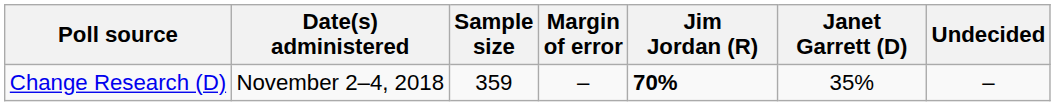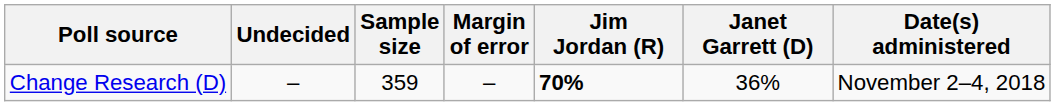 <table class="wikitable">
 <tr>
 <th>Poll source</th>
-<th>Date(s)<br>administered</th>
+<th>Undecided</th>
 <th>Sample<br>size</th>
 <th>Margin<br>of error</th>
 <th style="width:100px;">Jim<br>Jordan (R)</th>
 <th style="width:100px;">Janet<br>Garrett (D)</th>
-<th>Undecided</th>
+<th>Date(s)<br>administered</th>
 </tr>
 <tr>
 <td><a href='#'>Change Research (D)</a></td>
-<td align="center">November 2–4, 2018</td>
+<td align="center">–</td>
 <td align="center">359</td>
 <td align="center">–</td>
 <td><strong>70%</strong></td>
-<td align="center">35%</td>
-<td align="center">–</td>
+<td align="center">36%</td>
+<td align="center">November 2–4, 2018</td>
 </tr>
 </table>
